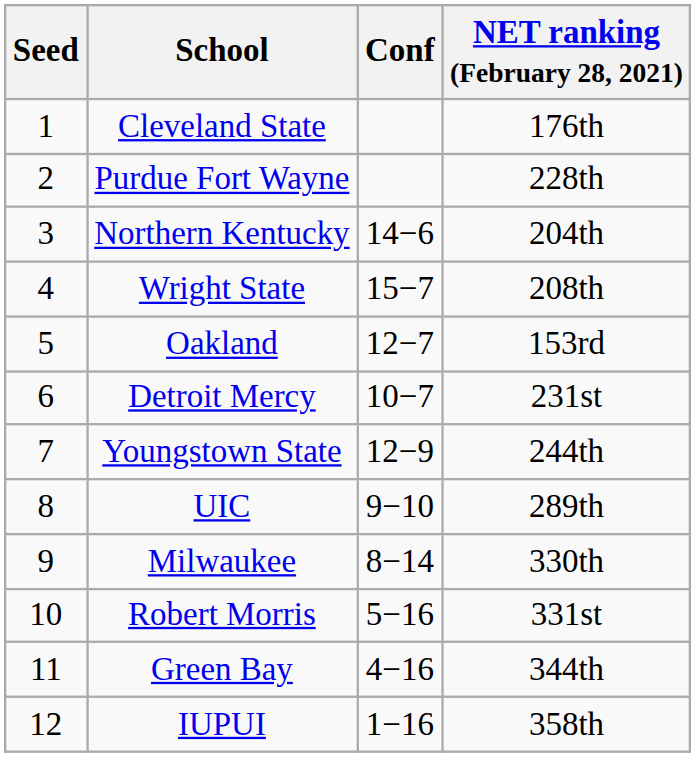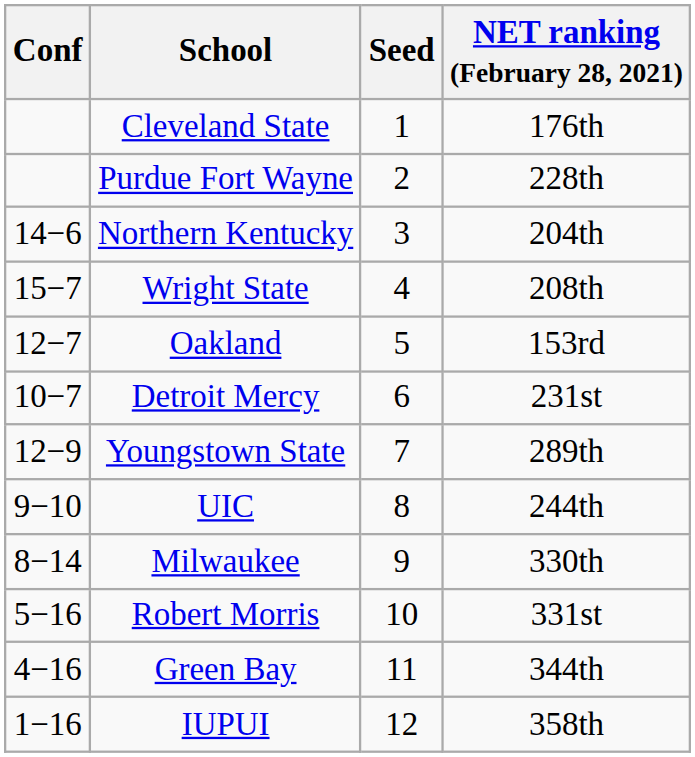 <table class="wikitable sortable" style="white-space:nowrap; font-size:90%;text-align:center">
 <tr>
+<th>Conf</th>
+<th>School</th>
 <th>Seed</th>
-<th>School</th>
-<th>Conf</th>
 <th><a href='#'>NET ranking</a><br><small>(February 28, 2021)</small></th>
 </tr>
 <tr>
+<td></td>
+<td align="center"><a href='#'>Cleveland State</a></td>
 <td>1</td>
-<td align="center"><a href='#'>Cleveland State</a></td>
-<td></td>
 <td>176th</td>
 </tr>
 <tr>
+<td></td>
+<td align="center"><a href='#'>Purdue Fort Wayne</a></td>
 <td>2</td>
-<td align="center"><a href='#'>Purdue Fort Wayne</a></td>
-<td></td>
 <td>228th</td>
 </tr>
 <tr>
+<td>14−6</td>
+<td align="center"><a href='#'>Northern Kentucky</a></td>
 <td>3</td>
-<td align="center"><a href='#'>Northern Kentucky</a></td>
-<td>14−6</td>
 <td>204th</td>
 </tr>
 <tr>
+<td>15−7</td>
+<td align="center"><a href='#'>Wright State</a></td>
 <td>4</td>
-<td align="center"><a href='#'>Wright State</a></td>
-<td>15−7</td>
 <td>208th</td>
 </tr>
 <tr>
+<td>12−7</td>
+<td align="center"><a href='#'>Oakland</a></td>
 <td>5</td>
-<td align="center"><a href='#'>Oakland</a></td>
-<td>12−7</td>
 <td>153rd</td>
 </tr>
 <tr>
+<td>10−7</td>
+<td align="center"><a href='#'>Detroit Mercy</a></td>
 <td>6</td>
-<td align="center"><a href='#'>Detroit Mercy</a></td>
-<td>10−7</td>
 <td>231st</td>
 </tr>
 <tr>
+<td>12−9</td>
+<td align="center"><a href='#'>Youngstown State</a></td>
 <td>7</td>
-<td align="center"><a href='#'>Youngstown State</a></td>
-<td>12−9</td>
+<td>289th</td>
+</tr>
+<tr>
+<td>9−10</td>
+<td align="center"><a href='#'>UIC</a></td>
+<td>8</td>
 <td>244th</td>
 </tr>
 <tr>
-<td>8</td>
-<td align="center"><a href='#'>UIC</a></td>
-<td>9−10</td>
-<td>289th</td>
-</tr>
-<tr>
+<td>8−14</td>
+<td align="center"><a href='#'>Milwaukee</a></td>
 <td>9</td>
-<td align="center"><a href='#'>Milwaukee</a></td>
-<td>8−14</td>
 <td>330th</td>
 </tr>
 <tr>
+<td>5−16</td>
+<td align="center"><a href='#'>Robert Morris</a></td>
 <td>10</td>
-<td align="center"><a href='#'>Robert Morris</a></td>
-<td>5−16</td>
 <td>331st</td>
 </tr>
 <tr>
+<td>4−16</td>
+<td align="center"><a href='#'>Green Bay</a></td>
 <td>11</td>
-<td align="center"><a href='#'>Green Bay</a></td>
-<td>4−16</td>
 <td>344th</td>
 </tr>
 <tr>
+<td>1−16</td>
+<td align="center"><a href='#'>IUPUI</a></td>
 <td>12</td>
-<td align="center"><a href='#'>IUPUI</a></td>
-<td>1−16</td>
 <td>358th</td>
 </tr>
 </table>
